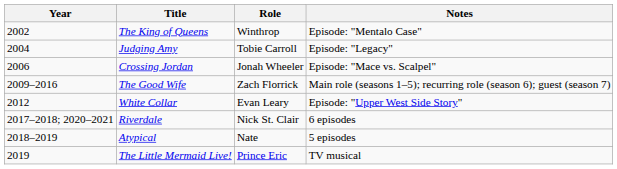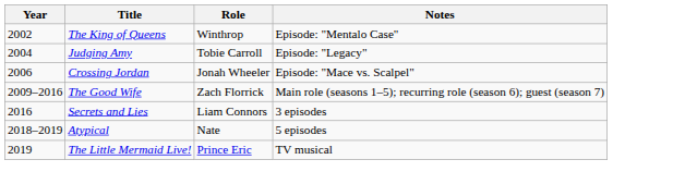 <table class="wikitable sortable plainrowheaders">
 <tr>
 <th scope="col">Year</th>
 <th scope="col">Title</th>
 <th scope="col">Role</th>
 <th scope="col" class="unsortable">Notes</th>
 </tr>
 <tr>
 <td>2002</td>
 <td data-sort-value="King of Queens, The"><em><a href='#'>The King of Queens</a></em></td>
 <td>Winthrop</td>
 <td>Episode: "Mentalo Case"</td>
 </tr>
 <tr>
 <td>2004</td>
 <td><em><a href='#'>Judging Amy</a></em></td>
 <td>Tobie Carroll</td>
 <td>Episode: "Legacy"</td>
 </tr>
 <tr>
 <td>2006</td>
 <td><em><a href='#'>Crossing Jordan</a></em></td>
 <td>Jonah Wheeler</td>
 <td>Episode: "Mace vs. Scalpel"</td>
 </tr>
 <tr>
 <td>2009–2016</td>
 <td data-sort-value="Good Wife, The"><em><a href='#'>The Good Wife</a></em></td>
 <td>Zach Florrick</td>
 <td>Main role (seasons 1–5); recurring role (season 6); guest (season 7)</td>
 </tr>
 <tr>
-<td>2012</td>
-<td><em><a href='#'>White Collar</a></em></td>
-<td>Evan Leary</td>
-<td>Episode: "<a href='#'>Upper West Side Story</a>"</td>
-</tr>
-<tr>
-<td>2017–2018; 2020–2021</td>
-<td><em><a href='#'>Riverdale</a></em></td>
-<td>Nick St. Clair</td>
-<td>6 episodes</td>
+<td>2016</td>
+<td><em><a href='#'>Secrets and Lies</a></em></td>
+<td>Liam Connors</td>
+<td>3 episodes</td>
 </tr>
 <tr>
 <td>2018–2019</td>
 <td><em><a href='#'>Atypical</a></em></td>
 <td>Nate</td>
 <td>5 episodes</td>
 </tr>
 <tr>
 <td>2019</td>
 <td data-sort-value="Little Mermaid Live!, The"><em><a href='#'>The Little Mermaid Live!</a></em></td>
 <td><a href='#'>Prince Eric</a></td>
 <td>TV musical</td>
 </tr>
 </table>
